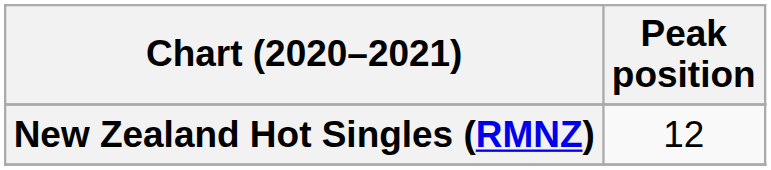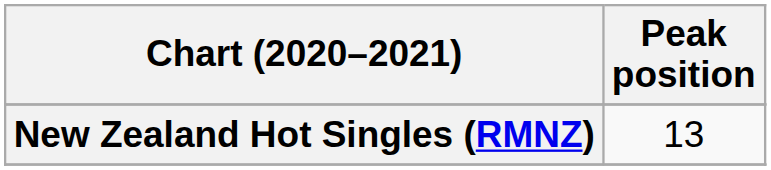 <table class="wikitable sortable plainrowheaders" style="text-align:center">
 <tr>
 <th scope="col">Chart (2020–2021)</th>
 <th scope="col">Peak<br>position</th>
 </tr>
 <tr>
 </tr>
 <tr>
 </tr>
 <tr>
 <th scope="row">New Zealand Hot Singles (<a href='#'>RMNZ</a>)</th>
-<td>12</td>
+<td>13</td>
 </tr>
 <tr>
 </tr>
 <tr>
 </tr>
 <tr>
 </tr>
 </table>
